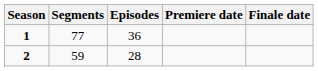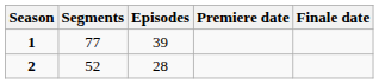 <table class="wikitable" style="text-align: center;">
 <tr>
 <th>Season</th>
 <th>Segments</th>
 <th>Episodes</th>
 <th>Premiere date</th>
 <th>Finale date</th>
 </tr>
 <tr>
 <td><strong>1</strong></td>
 <td>77</td>
-<td>36</td>
+<td>39</td>
 <td></td>
 <td></td>
 </tr>
 <tr>
 <td><strong>2</strong></td>
-<td>59</td>
+<td>52</td>
 <td>28</td>
 <td></td>
 <td></td>
 </tr>
 </table>
